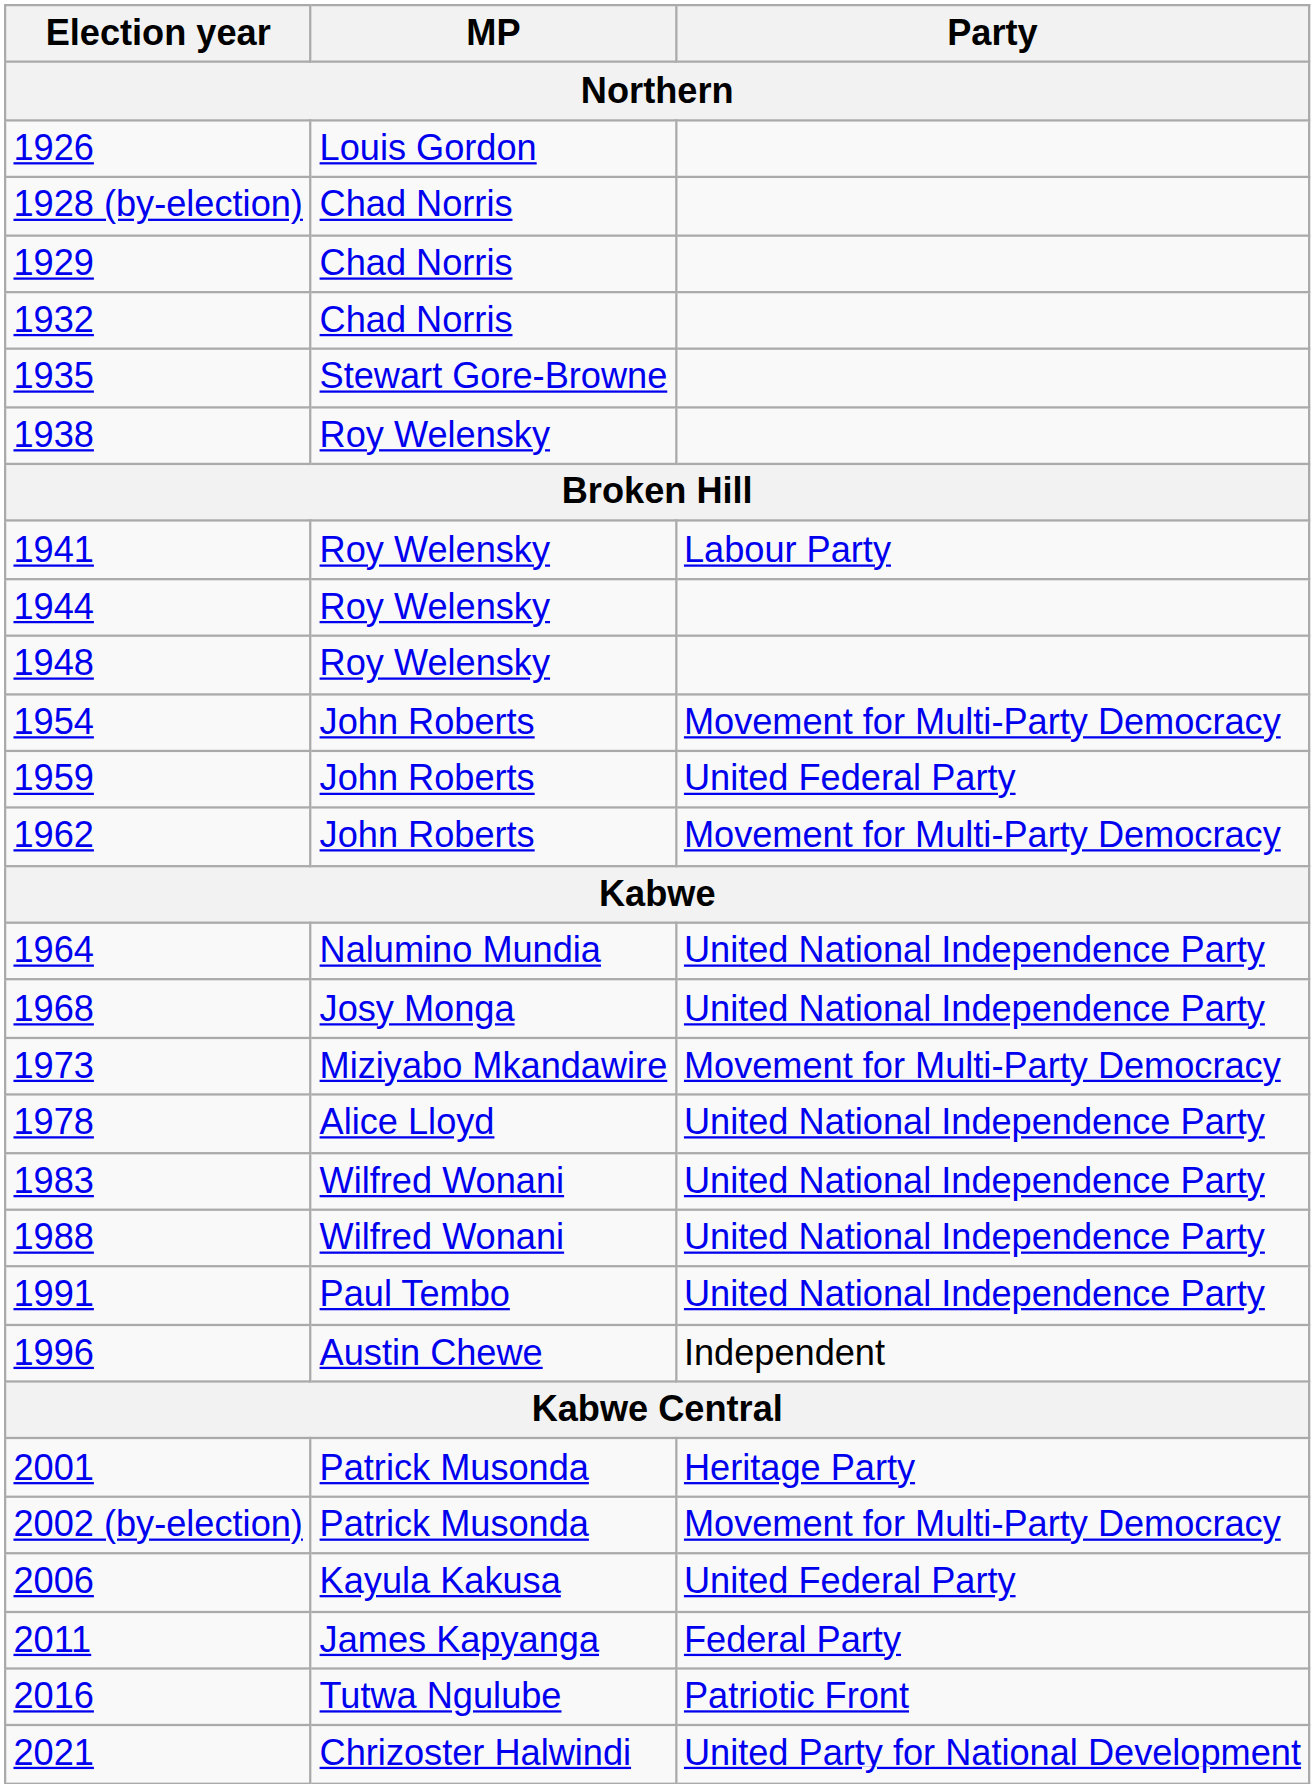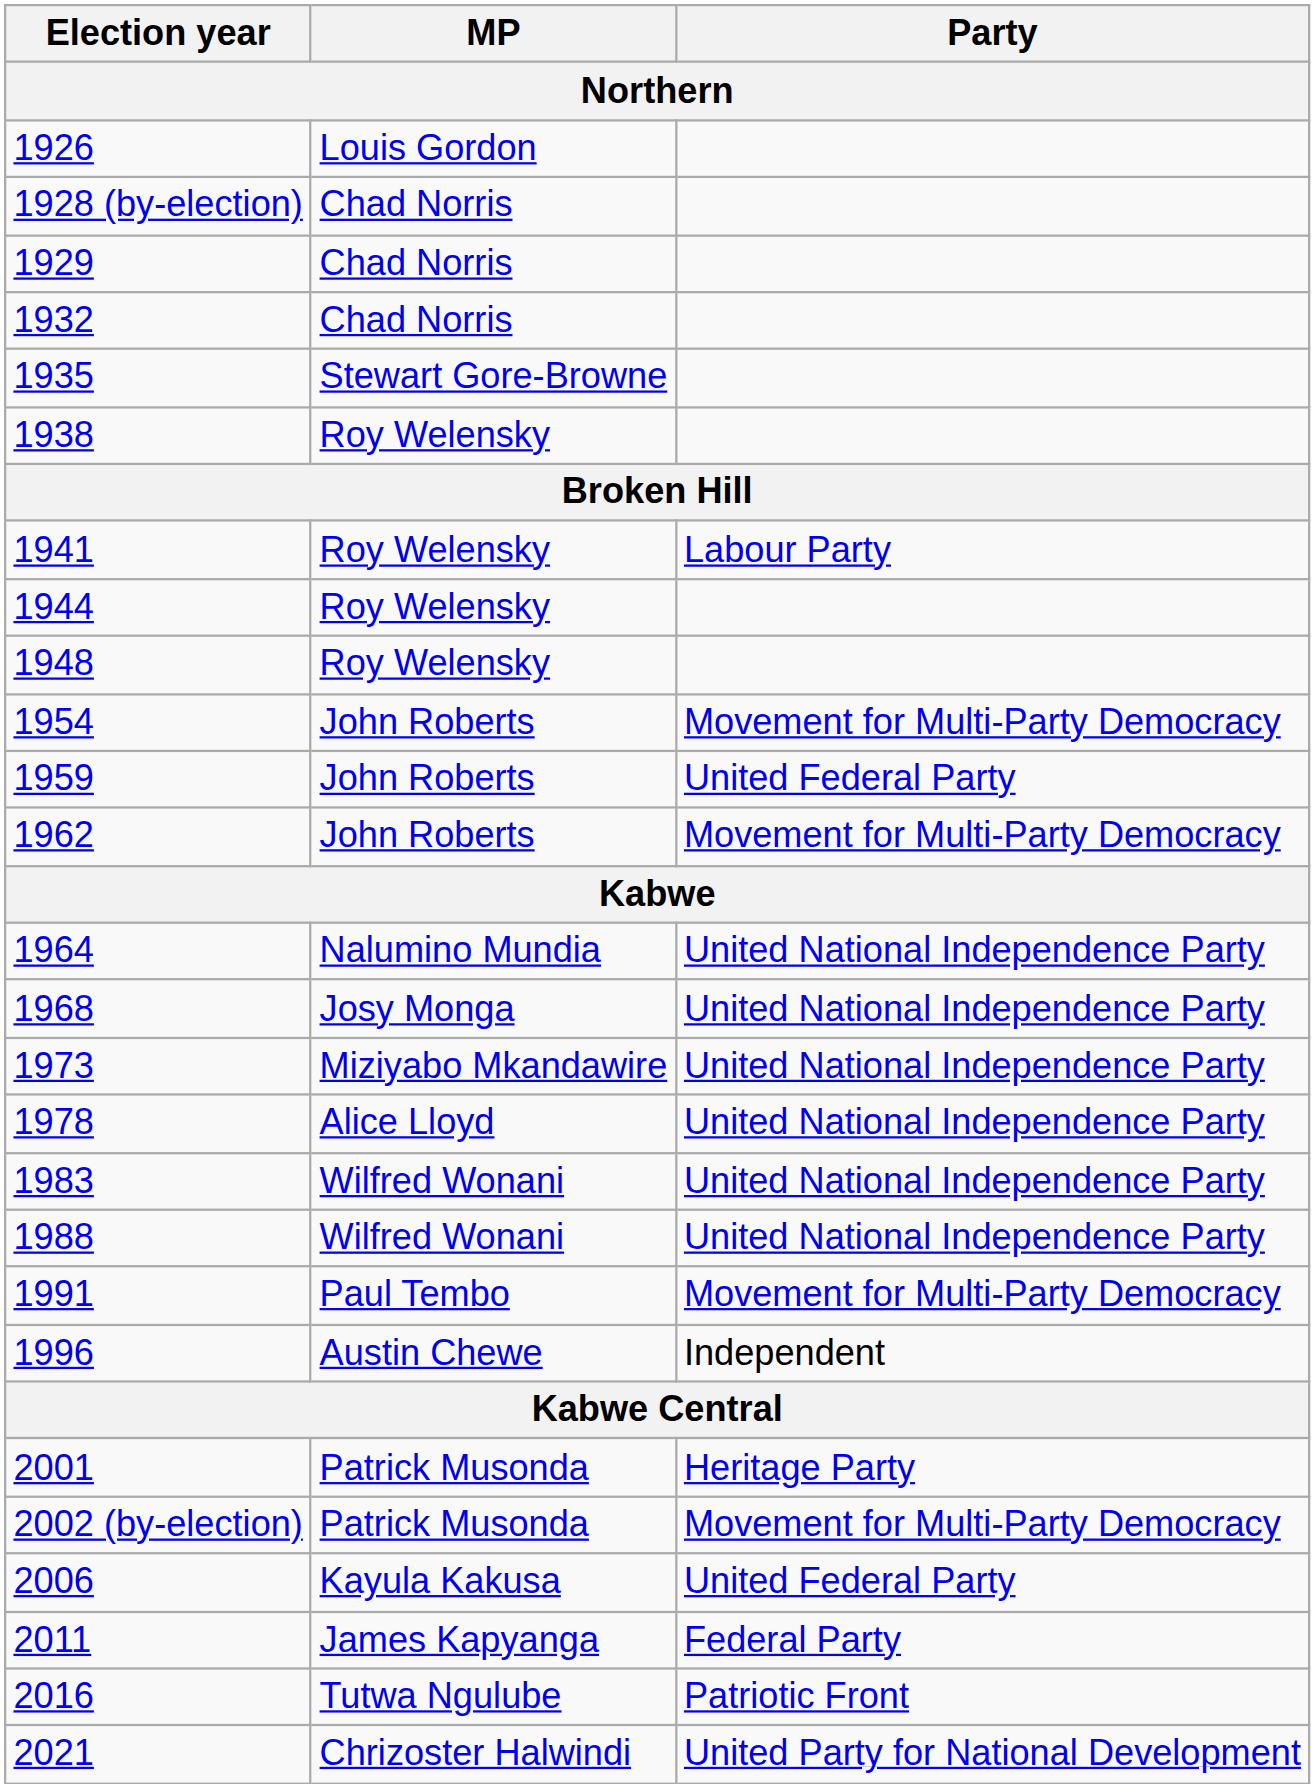 <table class=wikitable>
 <tr>
 <th>Election year</th>
 <th>MP</th>
 <th>Party</th>
 </tr>
 <tr>
 <th colspan=3>Northern</th>
 </tr>
 <tr>
 <td><a href='#'>1926</a></td>
 <td><a href='#'>Louis Gordon</a></td>
 <td></td>
 </tr>
 <tr>
 <td><a href='#'>1928 (by-election)</a></td>
 <td><a href='#'>Chad Norris</a></td>
 <td></td>
 </tr>
 <tr>
 <td><a href='#'>1929</a></td>
 <td><a href='#'>Chad Norris</a></td>
 <td></td>
 </tr>
 <tr>
 <td><a href='#'>1932</a></td>
 <td><a href='#'>Chad Norris</a></td>
 <td></td>
 </tr>
 <tr>
 <td><a href='#'>1935</a></td>
 <td><a href='#'>Stewart Gore-Browne</a></td>
 <td></td>
 </tr>
 <tr>
 <td><a href='#'>1938</a></td>
 <td><a href='#'>Roy Welensky</a></td>
 <td></td>
 </tr>
 <tr>
 <th colspan=3>Broken Hill</th>
 </tr>
 <tr>
 <td><a href='#'>1941</a></td>
 <td><a href='#'>Roy Welensky</a></td>
 <td><a href='#'>Labour Party</a></td>
 </tr>
 <tr>
 <td><a href='#'>1944</a></td>
 <td><a href='#'>Roy Welensky</a></td>
 <td></td>
 </tr>
 <tr>
 <td><a href='#'>1948</a></td>
 <td><a href='#'>Roy Welensky</a></td>
 <td></td>
 </tr>
 <tr>
 <td><a href='#'>1954</a></td>
 <td><a href='#'>John Roberts</a></td>
 <td><a href='#'>Movement for Multi-Party Democracy</a></td>
 </tr>
 <tr>
 <td><a href='#'>1959</a></td>
 <td><a href='#'>John Roberts</a></td>
 <td><a href='#'>United Federal Party</a></td>
 </tr>
 <tr>
 <td><a href='#'>1962</a></td>
 <td><a href='#'>John Roberts</a></td>
 <td><a href='#'>Movement for Multi-Party Democracy</a></td>
 </tr>
 <tr>
 <th colspan=3>Kabwe</th>
 </tr>
 <tr>
 <td><a href='#'>1964</a></td>
 <td><a href='#'>Nalumino Mundia</a></td>
 <td><a href='#'>United National Independence Party</a></td>
 </tr>
 <tr>
 <td><a href='#'>1968</a></td>
 <td><a href='#'>Josy Monga</a></td>
 <td><a href='#'>United National Independence Party</a></td>
 </tr>
 <tr>
 <td><a href='#'>1973</a></td>
 <td><a href='#'>Miziyabo Mkandawire</a></td>
-<td><a href='#'>Movement for Multi-Party Democracy</a></td>
+<td><a href='#'>United National Independence Party</a></td>
 </tr>
 <tr>
 <td><a href='#'>1978</a></td>
 <td><a href='#'>Alice Lloyd</a></td>
 <td><a href='#'>United National Independence Party</a></td>
 </tr>
 <tr>
 <td><a href='#'>1983</a></td>
 <td><a href='#'>Wilfred Wonani</a></td>
 <td><a href='#'>United National Independence Party</a></td>
 </tr>
 <tr>
 <td><a href='#'>1988</a></td>
 <td><a href='#'>Wilfred Wonani</a></td>
 <td><a href='#'>United National Independence Party</a></td>
 </tr>
 <tr>
 <td><a href='#'>1991</a></td>
 <td><a href='#'>Paul Tembo</a></td>
-<td><a href='#'>United National Independence Party</a></td>
+<td><a href='#'>Movement for Multi-Party Democracy</a></td>
 </tr>
 <tr>
 <td><a href='#'>1996</a></td>
 <td><a href='#'>Austin Chewe</a></td>
 <td>Independent</td>
 </tr>
 <tr>
 <th colspan=3>Kabwe Central</th>
 </tr>
 <tr>
 <td><a href='#'>2001</a></td>
 <td><a href='#'>Patrick Musonda</a></td>
 <td><a href='#'>Heritage Party</a></td>
 </tr>
 <tr>
 <td><a href='#'>2002 (by-election)</a></td>
 <td><a href='#'>Patrick Musonda</a></td>
 <td><a href='#'>Movement for Multi-Party Democracy</a></td>
 </tr>
 <tr>
 <td><a href='#'>2006</a></td>
 <td><a href='#'>Kayula Kakusa</a></td>
 <td><a href='#'>United Federal Party</a></td>
 </tr>
 <tr>
 <td><a href='#'>2011</a></td>
 <td><a href='#'>James Kapyanga</a></td>
 <td><a href='#'>Federal Party</a></td>
 </tr>
 <tr>
 <td><a href='#'>2016</a></td>
 <td><a href='#'>Tutwa Ngulube</a></td>
 <td><a href='#'>Patriotic Front</a></td>
 </tr>
 <tr>
 <td><a href='#'>2021</a></td>
 <td><a href='#'>Chrizoster Halwindi</a></td>
 <td><a href='#'>United Party for National Development</a></td>
 </tr>
 </table>
